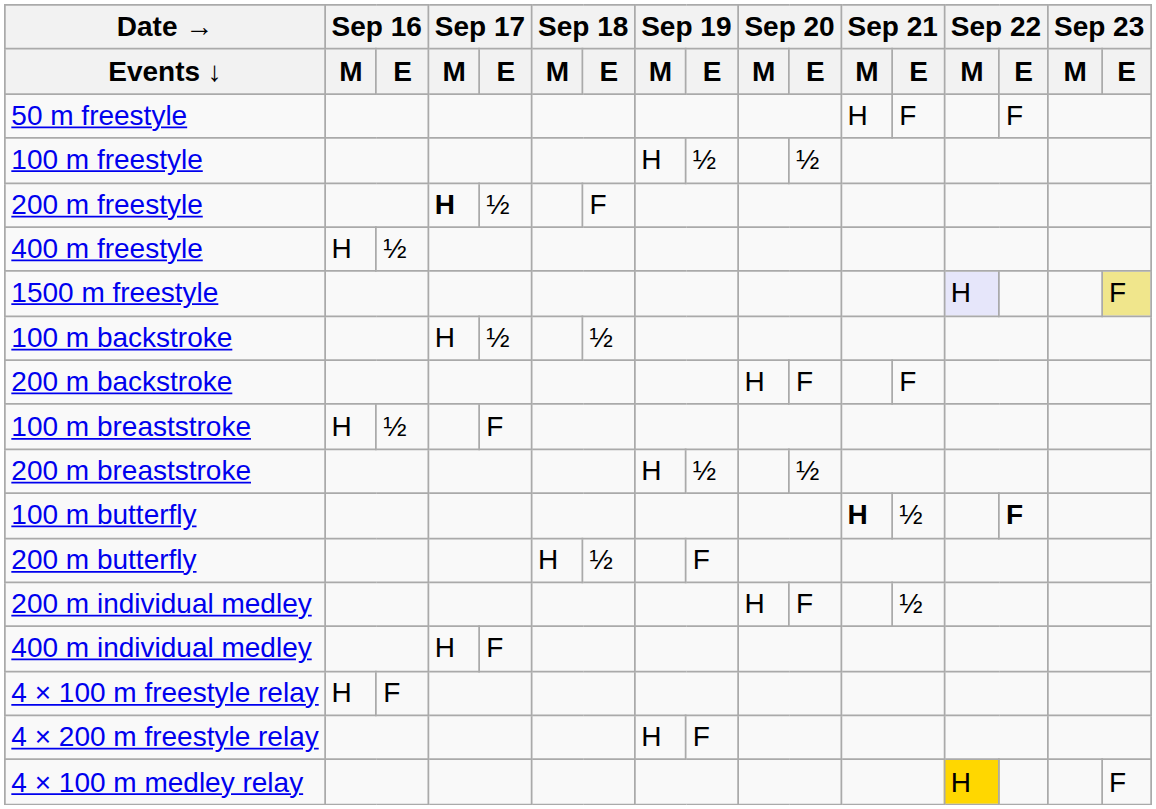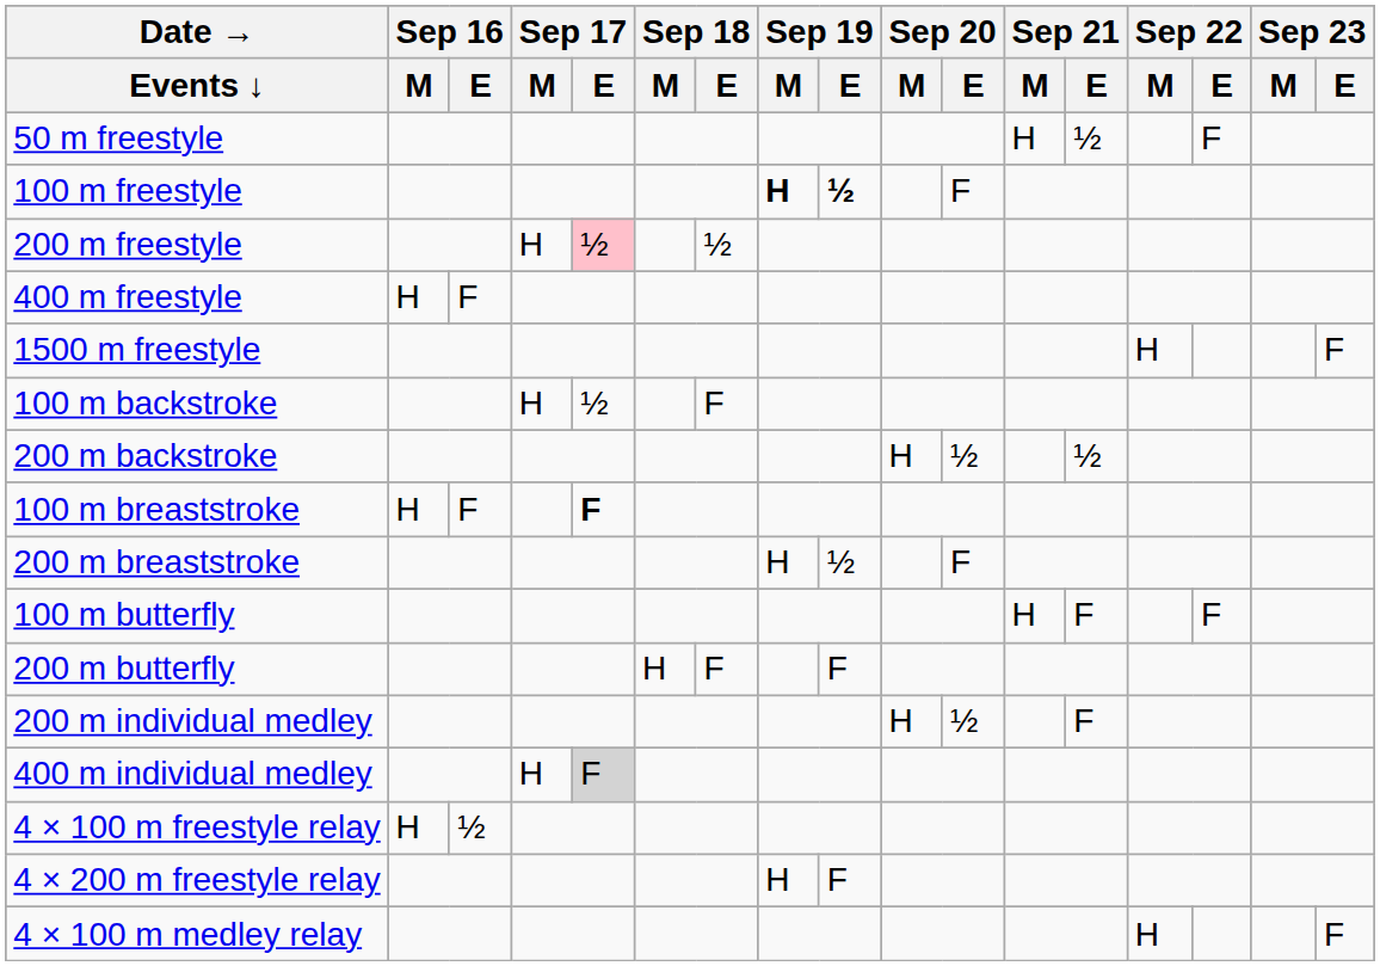 <table class="wikitable olympic-schedule swimming">
 <tr>
 <th>Date →</th>
 <th colspan="2">Sep 16</th>
 <th colspan="2">Sep 17</th>
 <th colspan="2">Sep 18</th>
 <th colspan="2">Sep 19</th>
 <th colspan="2">Sep 20</th>
 <th colspan="2">Sep 21</th>
 <th colspan="2">Sep 22</th>
 <th colspan="2">Sep 23</th>
 </tr>
 <tr>
 <th>Events   ↓</th>
 <th>M</th>
 <th>E</th>
 <th>M</th>
 <th>E</th>
 <th>M</th>
 <th>E</th>
 <th>M</th>
 <th>E</th>
 <th>M</th>
 <th>E</th>
 <th>M</th>
 <th>E</th>
 <th>M</th>
 <th>E</th>
 <th>M</th>
 <th>E</th>
 </tr>
 <tr>
 <td class="event"><a href='#'>50 m freestyle</a></td>
 <td colspan=2></td>
 <td colspan=2></td>
 <td colspan=2></td>
 <td colspan=2></td>
 <td colspan=2></td>
 <td class="heats">H</td>
-<td class="final">F</td>
+<td class="semifinals">½</td>
 <td></td>
 <td class="final">F</td>
 <td colspan=2></td>
 </tr>
 <tr>
 <td class="event"><a href='#'>100 m freestyle</a></td>
 <td colspan=2></td>
 <td colspan=2></td>
 <td colspan=2></td>
-<td class="heats">H</td>
-<td class="semifinals">½</td>
+<td class="heats"><strong>H</strong></td>
+<td class="semifinals"><strong>½</strong></td>
 <td></td>
-<td class="semifinals">½</td>
+<td class="final">F</td>
 <td colspan=2></td>
 <td colspan=2></td>
 <td colspan=2></td>
 </tr>
 <tr>
 <td class="event"><a href='#'>200 m freestyle</a></td>
 <td colspan=2></td>
-<td class="heats"><strong>H</strong></td>
+<td class="heats">H</td>
+<td class="semifinals" style="background: pink;">½</td>
+<td></td>
 <td class="semifinals">½</td>
-<td></td>
-<td class="final">F</td>
 <td colspan=2></td>
 <td colspan=2></td>
 <td colspan=2></td>
 <td colspan=2></td>
 <td colspan=2></td>
 </tr>
 <tr>
 <td class="event"><a href='#'>400 m freestyle</a></td>
 <td class="heats">H</td>
-<td class="semifinals">½</td>
+<td class="final">F</td>
 <td colspan=2></td>
 <td colspan=2></td>
 <td colspan=2></td>
 <td colspan=2></td>
 <td colspan=2></td>
 <td colspan=2></td>
 <td colspan=2></td>
 </tr>
 <tr>
 <td class="event"><a href='#'>1500 m freestyle</a></td>
 <td colspan=2></td>
 <td colspan=2></td>
 <td colspan=2></td>
 <td colspan=2></td>
 <td colspan=2></td>
 <td colspan=2></td>
-<td class="heats" style="background: lavender;">H</td>
+<td class="heats">H</td>
 <td></td>
 <td></td>
-<td class="final" style="background: khaki;">F</td>
+<td class="final">F</td>
 </tr>
 <tr>
 <td class="event"><a href='#'>100 m backstroke</a></td>
 <td colspan=2></td>
 <td class="heats">H</td>
 <td class="semifinals">½</td>
 <td></td>
-<td class="semifinals">½</td>
+<td class="final">F</td>
 <td colspan=2></td>
 <td colspan=2></td>
 <td colspan=2></td>
 <td colspan=2></td>
 <td colspan=2></td>
 </tr>
 <tr>
 <td class="event"><a href='#'>200 m backstroke</a></td>
 <td colspan=2></td>
 <td colspan=2></td>
 <td colspan=2></td>
 <td colspan=2></td>
 <td class="heats">H</td>
-<td class="final">F</td>
+<td class="semifinals">½</td>
 <td></td>
-<td class="final">F</td>
+<td class="semifinals">½</td>
 <td colspan=2></td>
 <td colspan=2></td>
 </tr>
 <tr>
 <td class="event"><a href='#'>100 m breaststroke</a></td>
 <td class="heats">H</td>
-<td class="semifinals">½</td>
+<td class="final">F</td>
 <td></td>
-<td class="final">F</td>
+<td class="final"><strong>F</strong></td>
 <td colspan=2></td>
 <td colspan=2></td>
 <td colspan=2></td>
 <td colspan=2></td>
 <td colspan=2></td>
 <td colspan=2></td>
 </tr>
 <tr>
 <td class="event"><a href='#'>200 m breaststroke</a></td>
 <td colspan=2></td>
 <td colspan=2></td>
 <td colspan=2></td>
 <td class="heats">H</td>
 <td class="semifinals">½</td>
 <td></td>
-<td class="semifinals">½</td>
+<td class="final">F</td>
 <td colspan=2></td>
 <td colspan=2></td>
 <td colspan=2></td>
 </tr>
 <tr>
 <td class="event"><a href='#'>100 m butterfly</a></td>
 <td colspan=2></td>
 <td colspan=2></td>
 <td colspan=2></td>
 <td colspan=2></td>
 <td colspan=2></td>
-<td class="heats"><strong>H</strong></td>
-<td class="semifinals">½</td>
+<td class="heats">H</td>
+<td class="final">F</td>
 <td></td>
-<td class="final"><strong>F</strong></td>
+<td class="final">F</td>
 <td colspan=2></td>
 </tr>
 <tr>
 <td class="event"><a href='#'>200 m butterfly</a></td>
 <td colspan=2></td>
 <td colspan=2></td>
 <td class="heats">H</td>
-<td class="semifinals">½</td>
+<td class="final">F</td>
 <td></td>
 <td class="final">F</td>
 <td colspan=2></td>
 <td colspan=2></td>
 <td colspan=2></td>
 <td colspan=2></td>
 </tr>
 <tr>
 <td class="event"><a href='#'>200 m individual medley</a></td>
 <td colspan=2></td>
 <td colspan=2></td>
 <td colspan=2></td>
 <td colspan=2></td>
 <td class="heats">H</td>
+<td class="semifinals">½</td>
+<td></td>
 <td class="final">F</td>
-<td></td>
-<td class="semifinals">½</td>
 <td colspan=2></td>
 <td colspan=2></td>
 </tr>
 <tr>
 <td class="event"><a href='#'>400 m individual medley</a></td>
 <td colspan=2></td>
 <td class="heats">H</td>
-<td class="final">F</td>
+<td class="final" style="background: lightgrey;">F</td>
 <td colspan=2></td>
 <td colspan=2></td>
 <td colspan=2></td>
 <td colspan=2></td>
 <td colspan=2></td>
 <td colspan=2></td>
 </tr>
 <tr>
 <td class="event"><a href='#'>4 × 100 m freestyle relay</a></td>
 <td class="heats">H</td>
-<td class="final">F</td>
+<td class="semifinals">½</td>
 <td colspan=2></td>
 <td colspan=2></td>
 <td colspan=2></td>
 <td colspan=2></td>
 <td colspan=2></td>
 <td colspan=2></td>
 <td colspan=2></td>
 </tr>
 <tr>
 <td class="event"><a href='#'>4 × 200 m freestyle relay</a></td>
 <td colspan=2></td>
 <td colspan=2></td>
 <td colspan=2></td>
 <td class="heats">H</td>
 <td class="final">F</td>
 <td colspan=2></td>
 <td colspan=2></td>
 <td colspan=2></td>
 <td colspan=2></td>
 </tr>
 <tr>
 <td class="event"><a href='#'>4 × 100 m medley relay</a></td>
 <td colspan=2></td>
 <td colspan=2></td>
 <td colspan=2></td>
 <td colspan=2></td>
 <td colspan=2></td>
 <td colspan=2></td>
-<td class="heats" style="background: gold;">H</td>
+<td class="heats">H</td>
 <td></td>
 <td></td>
 <td class="final">F</td>
 </tr>
 </table>
